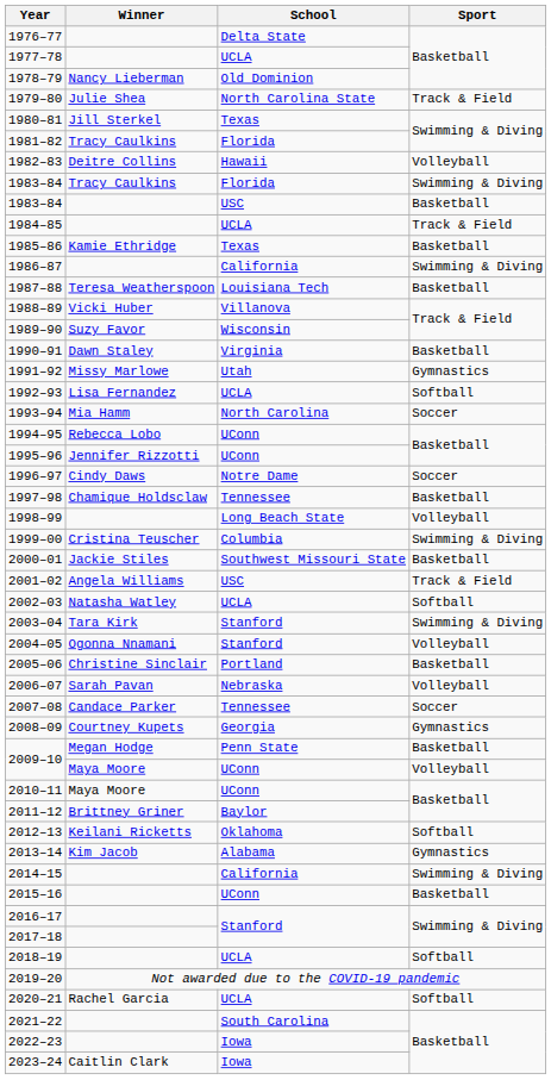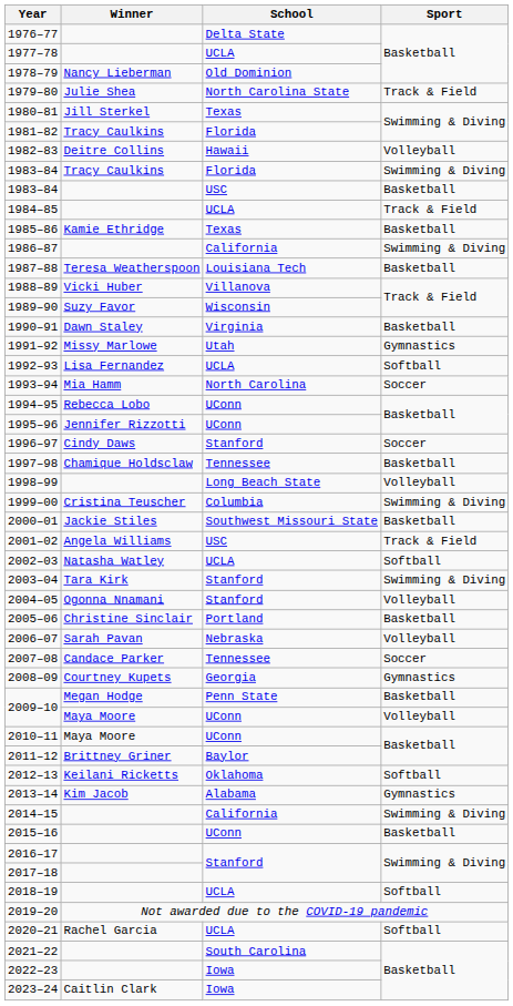 <table class="wikitable sortable">
 <tr>
 <th>Year</th>
 <th>Winner</th>
 <th>School</th>
 <th>Sport</th>
 </tr>
 <tr>
 <td>1976–77</td>
 <td></td>
 <td><a href='#'>Delta State</a></td>
 <td rowspan=3>Basketball</td>
 </tr>
 <tr>
 <td>1977–78</td>
 <td></td>
 <td><a href='#'>UCLA</a></td>
 </tr>
 <tr>
 <td>1978–79</td>
 <td><a href='#'>Nancy Lieberman</a></td>
 <td><a href='#'>Old Dominion</a></td>
 </tr>
 <tr>
 <td>1979–80</td>
 <td><a href='#'>Julie Shea</a></td>
 <td><a href='#'>North Carolina State</a></td>
 <td>Track & Field</td>
 </tr>
 <tr>
 <td>1980–81</td>
 <td><a href='#'>Jill Sterkel</a></td>
 <td><a href='#'>Texas</a></td>
 <td rowspan=2>Swimming & Diving</td>
 </tr>
 <tr>
 <td>1981–82</td>
 <td><a href='#'>Tracy Caulkins</a></td>
 <td><a href='#'>Florida</a></td>
 </tr>
 <tr>
 <td>1982–83</td>
 <td><a href='#'>Deitre Collins</a></td>
 <td><a href='#'>Hawaii</a></td>
 <td>Volleyball</td>
 </tr>
 <tr>
 <td>1983–84</td>
 <td><a href='#'>Tracy Caulkins</a></td>
 <td><a href='#'>Florida</a></td>
 <td>Swimming & Diving</td>
 </tr>
 <tr>
 <td>1983–84</td>
 <td></td>
 <td><a href='#'>USC</a></td>
 <td>Basketball</td>
 </tr>
 <tr>
 <td>1984–85</td>
 <td></td>
 <td><a href='#'>UCLA</a></td>
 <td>Track & Field</td>
 </tr>
 <tr>
 <td>1985–86</td>
 <td><a href='#'>Kamie Ethridge</a></td>
 <td><a href='#'>Texas</a></td>
 <td>Basketball</td>
 </tr>
 <tr>
 <td>1986–87</td>
 <td></td>
 <td><a href='#'>California</a></td>
 <td>Swimming & Diving</td>
 </tr>
 <tr>
 <td>1987–88</td>
 <td><a href='#'>Teresa Weatherspoon</a></td>
 <td><a href='#'>Louisiana Tech</a></td>
 <td>Basketball</td>
 </tr>
 <tr>
 <td>1988–89</td>
 <td><a href='#'>Vicki Huber</a></td>
 <td><a href='#'>Villanova</a></td>
 <td rowspan=2>Track & Field</td>
 </tr>
 <tr>
 <td>1989–90</td>
 <td><a href='#'>Suzy Favor</a></td>
 <td><a href='#'>Wisconsin</a></td>
 </tr>
 <tr>
 <td>1990–91</td>
 <td><a href='#'>Dawn Staley</a></td>
 <td><a href='#'>Virginia</a></td>
 <td>Basketball</td>
 </tr>
 <tr>
 <td>1991–92</td>
 <td><a href='#'>Missy Marlowe</a></td>
 <td><a href='#'>Utah</a></td>
 <td>Gymnastics</td>
 </tr>
 <tr>
 <td>1992–93</td>
 <td><a href='#'>Lisa Fernandez</a></td>
 <td><a href='#'>UCLA</a></td>
 <td>Softball</td>
 </tr>
 <tr>
 <td>1993–94</td>
 <td><a href='#'>Mia Hamm</a></td>
 <td><a href='#'>North Carolina</a></td>
 <td>Soccer</td>
 </tr>
 <tr>
 <td>1994–95</td>
 <td><a href='#'>Rebecca Lobo</a></td>
 <td><a href='#'>UConn</a></td>
 <td rowspan=2>Basketball</td>
 </tr>
 <tr>
 <td>1995–96</td>
 <td><a href='#'>Jennifer Rizzotti</a></td>
 <td><a href='#'>UConn</a></td>
 </tr>
 <tr>
 <td>1996–97</td>
 <td><a href='#'>Cindy Daws</a></td>
-<td><a href='#'>Notre Dame</a></td>
+<td><a href='#'>Stanford</a></td>
 <td>Soccer</td>
 </tr>
 <tr>
 <td>1997–98</td>
 <td><a href='#'>Chamique Holdsclaw</a></td>
 <td><a href='#'>Tennessee</a></td>
 <td>Basketball</td>
 </tr>
 <tr>
 <td>1998–99</td>
 <td></td>
 <td><a href='#'>Long Beach State</a></td>
 <td>Volleyball</td>
 </tr>
 <tr>
 <td>1999–00</td>
 <td><a href='#'>Cristina Teuscher</a></td>
 <td><a href='#'>Columbia</a></td>
 <td>Swimming & Diving</td>
 </tr>
 <tr>
 <td>2000–01</td>
 <td><a href='#'>Jackie Stiles</a></td>
 <td><a href='#'>Southwest Missouri State</a></td>
 <td>Basketball</td>
 </tr>
 <tr>
 <td>2001–02</td>
 <td><a href='#'>Angela Williams</a></td>
 <td><a href='#'>USC</a></td>
 <td>Track & Field</td>
 </tr>
 <tr>
 <td>2002–03</td>
 <td><a href='#'>Natasha Watley</a></td>
 <td><a href='#'>UCLA</a></td>
 <td>Softball</td>
 </tr>
 <tr>
 <td>2003–04</td>
 <td><a href='#'>Tara Kirk</a></td>
 <td><a href='#'>Stanford</a></td>
 <td>Swimming & Diving</td>
 </tr>
 <tr>
 <td>2004–05</td>
 <td><a href='#'>Ogonna Nnamani</a></td>
 <td><a href='#'>Stanford</a></td>
 <td>Volleyball</td>
 </tr>
 <tr>
 <td>2005–06</td>
 <td><a href='#'>Christine Sinclair</a></td>
 <td><a href='#'>Portland</a></td>
 <td>Basketball</td>
 </tr>
 <tr>
 <td>2006–07</td>
 <td><a href='#'>Sarah Pavan</a></td>
 <td><a href='#'>Nebraska</a></td>
 <td>Volleyball</td>
 </tr>
 <tr>
 <td>2007–08</td>
 <td><a href='#'>Candace Parker</a></td>
 <td><a href='#'>Tennessee</a></td>
 <td>Soccer</td>
 </tr>
 <tr>
 <td>2008–09</td>
 <td><a href='#'>Courtney Kupets</a></td>
 <td><a href='#'>Georgia</a></td>
 <td>Gymnastics</td>
 </tr>
 <tr>
 <td rowspan=2>2009–10</td>
 <td><a href='#'>Megan Hodge</a></td>
 <td><a href='#'>Penn State</a></td>
 <td>Basketball</td>
 </tr>
 <tr>
 <td><a href='#'>Maya Moore</a></td>
 <td><a href='#'>UConn</a></td>
 <td>Volleyball</td>
 </tr>
 <tr>
 <td>2010–11</td>
 <td>Maya Moore</td>
 <td><a href='#'>UConn</a></td>
 <td rowspan=2>Basketball</td>
 </tr>
 <tr>
 <td>2011–12</td>
 <td><a href='#'>Brittney Griner</a></td>
 <td><a href='#'>Baylor</a></td>
 </tr>
 <tr>
 <td>2012–13</td>
 <td><a href='#'>Keilani Ricketts</a></td>
 <td><a href='#'>Oklahoma</a></td>
 <td>Softball</td>
 </tr>
 <tr>
 <td>2013–14</td>
 <td><a href='#'>Kim Jacob</a></td>
 <td><a href='#'>Alabama</a></td>
 <td>Gymnastics</td>
 </tr>
 <tr>
 <td>2014–15</td>
 <td></td>
 <td><a href='#'>California</a></td>
 <td>Swimming & Diving</td>
 </tr>
 <tr>
 <td>2015–16</td>
 <td></td>
 <td><a href='#'>UConn</a></td>
 <td>Basketball</td>
 </tr>
 <tr>
 <td>2016–17</td>
 <td></td>
 <td rowspan=2><a href='#'>Stanford</a></td>
 <td rowspan=2>Swimming & Diving</td>
 </tr>
 <tr>
 <td>2017–18</td>
 <td></td>
 </tr>
 <tr>
 <td>2018–19</td>
 <td></td>
 <td><a href='#'>UCLA</a></td>
 <td>Softball</td>
 </tr>
 <tr>
 <td>2019–20</td>
 <td colspan=3 align=center><em>Not awarded due to the <a href='#'>COVID-19 pandemic</a></em></td>
 </tr>
 <tr>
 <td>2020–21</td>
 <td>Rachel Garcia</td>
 <td><a href='#'>UCLA</a></td>
 <td>Softball</td>
 </tr>
 <tr>
 <td>2021–22</td>
 <td></td>
 <td><a href='#'>South Carolina</a></td>
 <td rowspan=3>Basketball</td>
 </tr>
 <tr>
 <td>2022–23</td>
 <td></td>
 <td><a href='#'>Iowa</a></td>
 </tr>
 <tr>
 <td>2023–24</td>
 <td>Caitlin Clark</td>
 <td><a href='#'>Iowa</a></td>
 </tr>
 </table>
